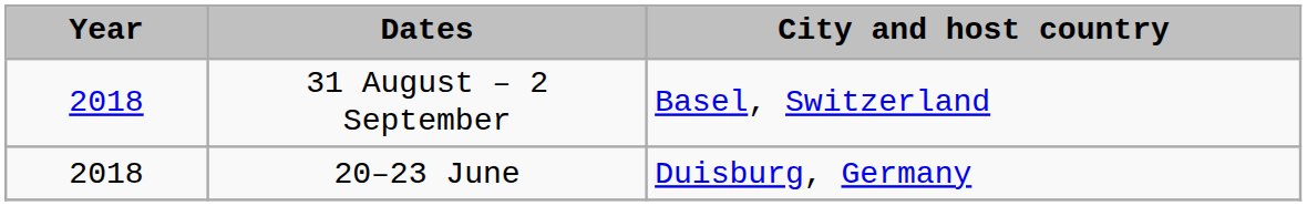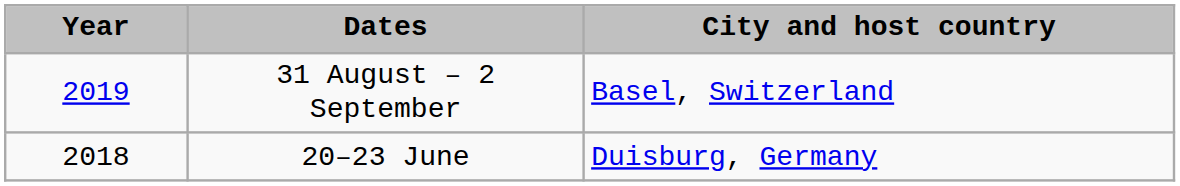 <table class=wikitable style="font-size:90%;">
 <tr>
 <th style="width: 70px; background-color:#C0C0C0">Year</th>
 <th style="width: 160px; background-color:#C0C0C0">Dates</th>
 <th style="width: 240px; background-color:#C0C0C0">City and host country</th>
 </tr>
 <tr>
-<td style="text-align:center"><a href='#'>2018</a></td>
+<td style="text-align:center"><a href='#'>2019</a></td>
 <td style="text-align:center">31 August – 2 September</td>
 <td> <a href='#'>Basel</a>, <a href='#'>Switzerland</a></td>
 </tr>
 <tr>
 <td style="text-align:center">2018</td>
 <td style="text-align:center">20–23 June</td>
 <td> <a href='#'>Duisburg</a>, <a href='#'>Germany</a></td>
 </tr>
 </table>
